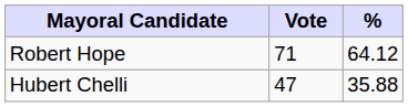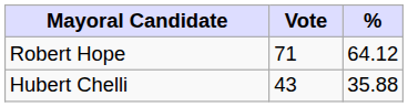 <table class="wikitable">
 <tr>
 <th style="background:#ddf; width:200px;">Mayoral Candidate</th>
 <th style="background:#ddf; width:50px;">Vote</th>
 <th style="background:#ddf; width:30px;">%</th>
 </tr>
 <tr>
 <td>Robert Hope</td>
 <td>71</td>
 <td>64.12</td>
 </tr>
 <tr>
 <td>Hubert Chelli</td>
-<td>47</td>
+<td>43</td>
 <td>35.88</td>
 </tr>
 </table>
